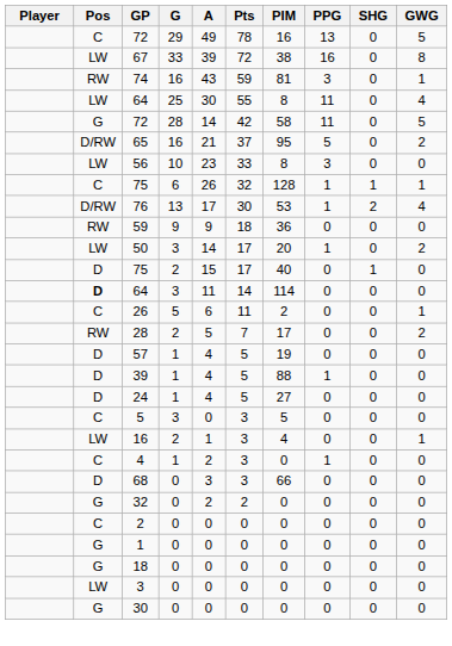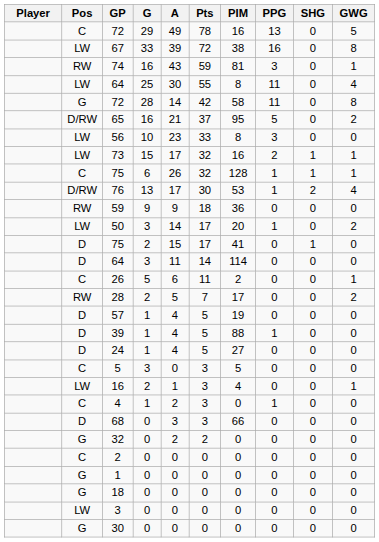 <table class="wikitable sortable" width="60%">
 <tr ALIGN="center">
 <th bgcolor="#DDDDFF" width="10%">Player</th>
 <th bgcolor="#DDDDFF" width="3%" title="Position">Pos</th>
 <th bgcolor="#DDDDFF" width="5%" title="Games played">GP</th>
 <th bgcolor="#DDDDFF" width="5%" title="Goals">G</th>
 <th bgcolor="#DDDDFF" width="5%" title="Assists">A</th>
 <th bgcolor="#DDDDFF" width="5%" title="Points">Pts</th>
 <th bgcolor="#DDDDFF" width="5%" title="Penalties in Minutes">PIM</th>
 <th bgcolor="#DDDDFF" width="5%" title="Power play goals">PPG</th>
 <th bgcolor="#DDDDFF" width="5%" title="Short-handed goals">SHG</th>
 <th bgcolor="#DDDDFF" width="5%" title="Game-winning goals">GWG</th>
 </tr>
 <tr align="center">
 <td align="right"></td>
 <td>C</td>
 <td>72</td>
 <td>29</td>
 <td>49</td>
 <td>78</td>
 <td>16</td>
 <td>13</td>
 <td>0</td>
 <td>5</td>
 </tr>
 <tr align="center">
 <td align="right"></td>
 <td>LW</td>
 <td>67</td>
 <td>33</td>
 <td>39</td>
 <td>72</td>
 <td>38</td>
 <td>16</td>
 <td>0</td>
 <td>8</td>
 </tr>
 <tr align="center">
 <td align="right"></td>
 <td>RW</td>
 <td>74</td>
 <td>16</td>
 <td>43</td>
 <td>59</td>
 <td>81</td>
 <td>3</td>
 <td>0</td>
 <td>1</td>
 </tr>
 <tr align="center">
 <td align="right"></td>
 <td>LW</td>
 <td>64</td>
 <td>25</td>
 <td>30</td>
 <td>55</td>
 <td>8</td>
 <td>11</td>
 <td>0</td>
 <td>4</td>
 </tr>
 <tr align="center">
 <td align="right"></td>
 <td>G</td>
 <td>72</td>
 <td>28</td>
 <td>14</td>
 <td>42</td>
 <td>58</td>
 <td>11</td>
 <td>0</td>
-<td>5</td>
+<td>8</td>
 </tr>
 <tr align="center">
 <td align="right"></td>
 <td>D/RW</td>
 <td>65</td>
 <td>16</td>
 <td>21</td>
 <td>37</td>
 <td>95</td>
 <td>5</td>
 <td>0</td>
 <td>2</td>
 </tr>
 <tr align="center">
 <td align="right"></td>
 <td>LW</td>
 <td>56</td>
 <td>10</td>
 <td>23</td>
 <td>33</td>
 <td>8</td>
 <td>3</td>
 <td>0</td>
 <td>0</td>
+</tr>
+<tr align="center">
+<td align="right"></td>
+<td>LW</td>
+<td>73</td>
+<td>15</td>
+<td>17</td>
+<td>32</td>
+<td>16</td>
+<td>2</td>
+<td>1</td>
+<td>1</td>
 </tr>
 <tr align="center">
 <td align="right"></td>
 <td>C</td>
 <td>75</td>
 <td>6</td>
 <td>26</td>
 <td>32</td>
 <td>128</td>
 <td>1</td>
 <td>1</td>
 <td>1</td>
 </tr>
 <tr align="center">
 <td align="right"></td>
 <td>D/RW</td>
 <td>76</td>
 <td>13</td>
 <td>17</td>
 <td>30</td>
 <td>53</td>
 <td>1</td>
 <td>2</td>
 <td>4</td>
 </tr>
 <tr align="center">
 <td align="right"></td>
 <td>RW</td>
 <td>59</td>
 <td>9</td>
 <td>9</td>
 <td>18</td>
 <td>36</td>
 <td>0</td>
 <td>0</td>
 <td>0</td>
 </tr>
 <tr align="center">
 <td align="right"></td>
 <td>LW</td>
 <td>50</td>
 <td>3</td>
 <td>14</td>
 <td>17</td>
 <td>20</td>
 <td>1</td>
 <td>0</td>
 <td>2</td>
 </tr>
 <tr align="center">
 <td align="right"></td>
 <td>D</td>
 <td>75</td>
 <td>2</td>
 <td>15</td>
 <td>17</td>
-<td>40</td>
+<td>41</td>
 <td>0</td>
 <td>1</td>
 <td>0</td>
 </tr>
 <tr align="center">
 <td align="right"></td>
-<td><strong>D</strong></td>
+<td>D</td>
 <td>64</td>
 <td>3</td>
 <td>11</td>
 <td>14</td>
 <td>114</td>
 <td>0</td>
 <td>0</td>
 <td>0</td>
 </tr>
 <tr align="center">
 <td align="right"></td>
 <td>C</td>
 <td>26</td>
 <td>5</td>
 <td>6</td>
 <td>11</td>
 <td>2</td>
 <td>0</td>
 <td>0</td>
 <td>1</td>
 </tr>
 <tr align="center">
 <td align="right"></td>
 <td>RW</td>
 <td>28</td>
 <td>2</td>
 <td>5</td>
 <td>7</td>
 <td>17</td>
 <td>0</td>
 <td>0</td>
 <td>2</td>
 </tr>
 <tr align="center">
 <td align="right"></td>
 <td>D</td>
 <td>57</td>
 <td>1</td>
 <td>4</td>
 <td>5</td>
 <td>19</td>
 <td>0</td>
 <td>0</td>
 <td>0</td>
 </tr>
 <tr align="center">
 <td align="right"></td>
 <td>D</td>
 <td>39</td>
 <td>1</td>
 <td>4</td>
 <td>5</td>
 <td>88</td>
 <td>1</td>
 <td>0</td>
 <td>0</td>
 </tr>
 <tr align="center">
 <td align="right"></td>
 <td>D</td>
 <td>24</td>
 <td>1</td>
 <td>4</td>
 <td>5</td>
 <td>27</td>
 <td>0</td>
 <td>0</td>
 <td>0</td>
 </tr>
 <tr align="center">
 <td align="right"></td>
 <td>C</td>
 <td>5</td>
 <td>3</td>
 <td>0</td>
 <td>3</td>
 <td>5</td>
 <td>0</td>
 <td>0</td>
 <td>0</td>
 </tr>
 <tr align="center">
 <td align="right"></td>
 <td>LW</td>
 <td>16</td>
 <td>2</td>
 <td>1</td>
 <td>3</td>
 <td>4</td>
 <td>0</td>
 <td>0</td>
 <td>1</td>
 </tr>
 <tr align="center">
 <td align="right"></td>
 <td>C</td>
 <td>4</td>
 <td>1</td>
 <td>2</td>
 <td>3</td>
 <td>0</td>
 <td>1</td>
 <td>0</td>
 <td>0</td>
 </tr>
 <tr align="center">
 <td align="right"></td>
 <td>D</td>
 <td>68</td>
 <td>0</td>
 <td>3</td>
 <td>3</td>
 <td>66</td>
 <td>0</td>
 <td>0</td>
 <td>0</td>
 </tr>
 <tr align="center">
 <td align="right"></td>
 <td>G</td>
 <td>32</td>
 <td>0</td>
 <td>2</td>
 <td>2</td>
 <td>0</td>
 <td>0</td>
 <td>0</td>
 <td>0</td>
 </tr>
 <tr align="center">
 <td align="right"></td>
 <td>C</td>
 <td>2</td>
 <td>0</td>
 <td>0</td>
 <td>0</td>
 <td>0</td>
 <td>0</td>
 <td>0</td>
 <td>0</td>
 </tr>
 <tr align="center">
 <td align="right"></td>
 <td>G</td>
 <td>1</td>
 <td>0</td>
 <td>0</td>
 <td>0</td>
 <td>0</td>
 <td>0</td>
 <td>0</td>
 <td>0</td>
 </tr>
 <tr align="center">
 <td align="right"></td>
 <td>G</td>
 <td>18</td>
 <td>0</td>
 <td>0</td>
 <td>0</td>
 <td>0</td>
 <td>0</td>
 <td>0</td>
 <td>0</td>
 </tr>
 <tr align="center">
 <td align="right"></td>
 <td>LW</td>
 <td>3</td>
 <td>0</td>
 <td>0</td>
 <td>0</td>
 <td>0</td>
 <td>0</td>
 <td>0</td>
 <td>0</td>
 </tr>
 <tr align="center">
 <td align="right"></td>
 <td>G</td>
 <td>30</td>
 <td>0</td>
 <td>0</td>
 <td>0</td>
 <td>0</td>
 <td>0</td>
 <td>0</td>
 <td>0</td>
 </tr>
 </table>
